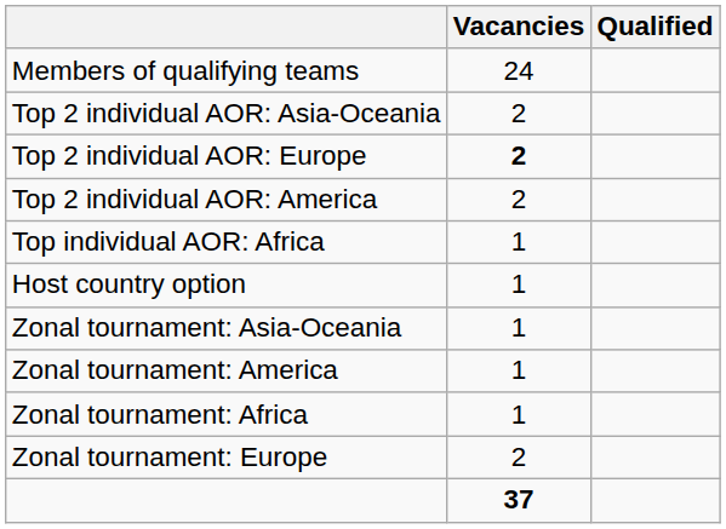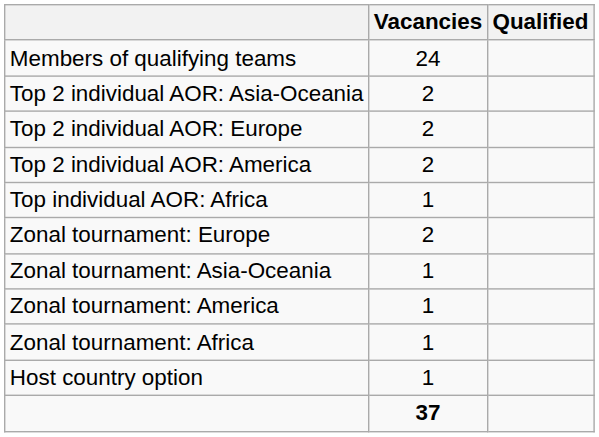 <table class="wikitable">
 <tr>
 <th></th>
 <th>Vacancies</th>
 <th>Qualified</th>
 </tr>
 <tr>
 <td>Members of qualifying teams</td>
 <td style="text-align:center;">24</td>
 <td></td>
 </tr>
 <tr>
 <td>Top 2 individual AOR: Asia-Oceania</td>
 <td style="text-align:center;">2</td>
 <td>  <br> </td>
 </tr>
 <tr>
 <td>Top 2 individual AOR: Europe</td>
-<td style="text-align:center;"><strong>2</strong></td>
+<td style="text-align:center;">2</td>
 <td>  <br> </td>
 </tr>
 <tr>
 <td>Top 2 individual AOR: America</td>
 <td style="text-align:center;">2</td>
 <td>  <br> </td>
 </tr>
 <tr>
 <td>Top individual AOR: Africa</td>
 <td style="text-align:center;">1</td>
 <td></td>
 </tr>
 <tr>
-<td>Host country option</td>
-<td style="text-align:center;">1</td>
-<td></td>
+<td>Zonal tournament: Europe</td>
+<td style="text-align:center;">2</td>
+<td>  <br>  </td>
 </tr>
 <tr>
 <td>Zonal tournament: Asia-Oceania</td>
 <td style="text-align:center;">1</td>
 <td></td>
 </tr>
 <tr>
 <td>Zonal tournament: America</td>
 <td style="text-align:center;">1</td>
 <td></td>
 </tr>
 <tr>
 <td>Zonal tournament: Africa</td>
 <td style="text-align:center;">1</td>
 <td></td>
 </tr>
 <tr>
-<td>Zonal tournament: Europe</td>
-<td style="text-align:center;">2</td>
-<td>  <br>  </td>
+<td>Host country option</td>
+<td style="text-align:center;">1</td>
+<td></td>
 </tr>
 <tr>
 <td></td>
 <td style="text-align:center;"><strong>37</strong></td>
 <td></td>
 </tr>
 </table>
